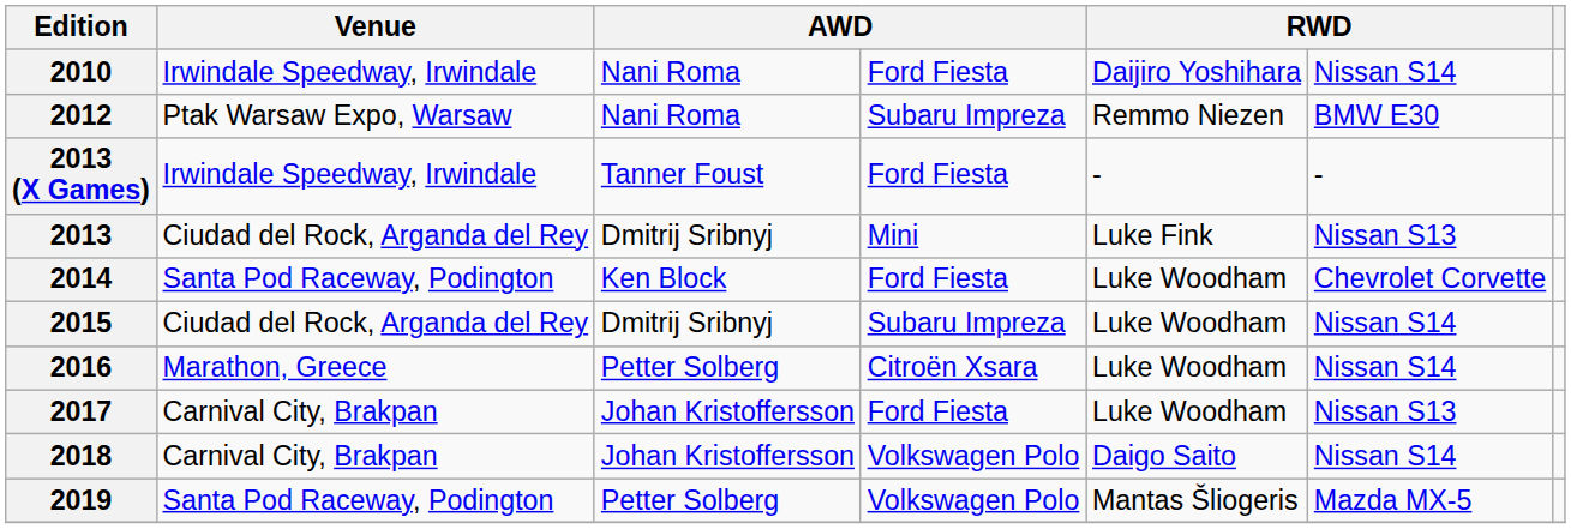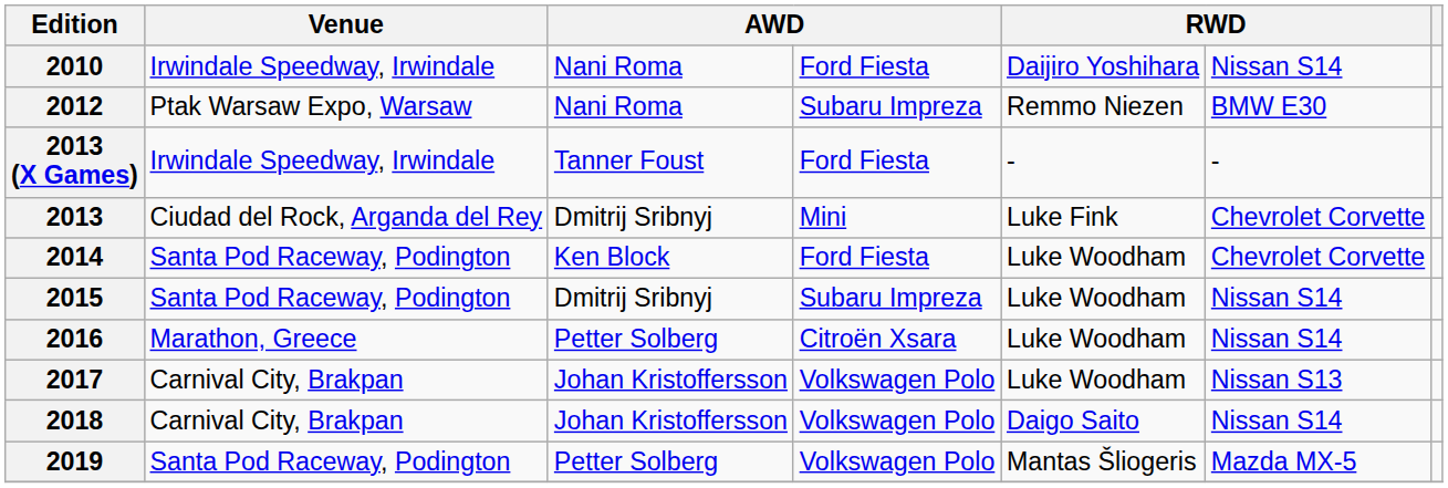 <table class="wikitable">
 <tr>
 <th>Edition</th>
 <th>Venue</th>
 <th colspan=2>AWD</th>
 <th colspan=2>RWD</th>
 <th></th>
 </tr>
 <tr>
 <th>2010</th>
 <td> <a href='#'>Irwindale Speedway</a>, <a href='#'>Irwindale</a></td>
 <td> <a href='#'>Nani Roma</a></td>
 <td><a href='#'>Ford Fiesta</a></td>
 <td> <a href='#'>Daijiro Yoshihara</a></td>
 <td><a href='#'>Nissan S14</a></td>
 <td></td>
 </tr>
 <tr>
 <th>2012</th>
 <td> Ptak Warsaw Expo, <a href='#'>Warsaw</a></td>
 <td> <a href='#'>Nani Roma</a></td>
 <td><a href='#'>Subaru Impreza</a></td>
 <td> Remmo Niezen</td>
 <td><a href='#'>BMW E30</a></td>
 </tr>
 <tr>
 <th>2013 <br> (<a href='#'>X Games</a>)</th>
 <td> <a href='#'>Irwindale Speedway</a>, <a href='#'>Irwindale</a></td>
 <td> <a href='#'>Tanner Foust</a></td>
 <td><a href='#'>Ford Fiesta</a></td>
 <td>-</td>
 <td>-</td>
 <td></td>
 </tr>
 <tr>
 <th>2013</th>
 <td> Ciudad del Rock, <a href='#'>Arganda del Rey</a></td>
 <td> Dmitrij Sribnyj</td>
 <td><a href='#'>Mini</a></td>
 <td> Luke Fink</td>
-<td><a href='#'>Nissan S13</a></td>
+<td><a href='#'>Chevrolet Corvette</a></td>
 <td></td>
 </tr>
 <tr>
 <th>2014</th>
 <td> <a href='#'>Santa Pod Raceway</a>, <a href='#'>Podington</a></td>
 <td> <a href='#'>Ken Block</a></td>
 <td><a href='#'>Ford Fiesta</a></td>
 <td> Luke Woodham</td>
 <td><a href='#'>Chevrolet Corvette</a></td>
 <td></td>
 </tr>
 <tr>
 <th>2015</th>
-<td> Ciudad del Rock, <a href='#'>Arganda del Rey</a></td>
+<td> <a href='#'>Santa Pod Raceway</a>, <a href='#'>Podington</a></td>
 <td> Dmitrij Sribnyj</td>
 <td><a href='#'>Subaru Impreza</a></td>
 <td> Luke Woodham</td>
 <td><a href='#'>Nissan S14</a></td>
 <td></td>
 </tr>
 <tr>
 <th>2016</th>
 <td> <a href='#'>Marathon, Greece</a></td>
 <td> <a href='#'>Petter Solberg</a></td>
 <td><a href='#'>Citroën Xsara</a></td>
 <td> Luke Woodham</td>
 <td><a href='#'>Nissan S14</a></td>
 <td></td>
 </tr>
 <tr>
 <th>2017</th>
 <td> Carnival City, <a href='#'>Brakpan</a></td>
 <td> <a href='#'>Johan Kristoffersson</a></td>
-<td><a href='#'>Ford Fiesta</a></td>
+<td><a href='#'>Volkswagen Polo</a></td>
 <td> Luke Woodham</td>
 <td><a href='#'>Nissan S13</a></td>
 <td></td>
 </tr>
 <tr>
 <th>2018</th>
 <td> Carnival City, <a href='#'>Brakpan</a></td>
 <td> <a href='#'>Johan Kristoffersson</a></td>
 <td><a href='#'>Volkswagen Polo</a></td>
 <td> <a href='#'>Daigo Saito</a></td>
 <td><a href='#'>Nissan S14</a></td>
 <td></td>
 </tr>
 <tr>
 <th>2019</th>
 <td> <a href='#'>Santa Pod Raceway</a>, <a href='#'>Podington</a></td>
 <td> <a href='#'>Petter Solberg</a></td>
 <td><a href='#'>Volkswagen Polo</a></td>
 <td> Mantas Šliogeris</td>
 <td><a href='#'>Mazda MX-5</a></td>
 <td></td>
 </tr>
 <tr>
 </tr>
 </table>
